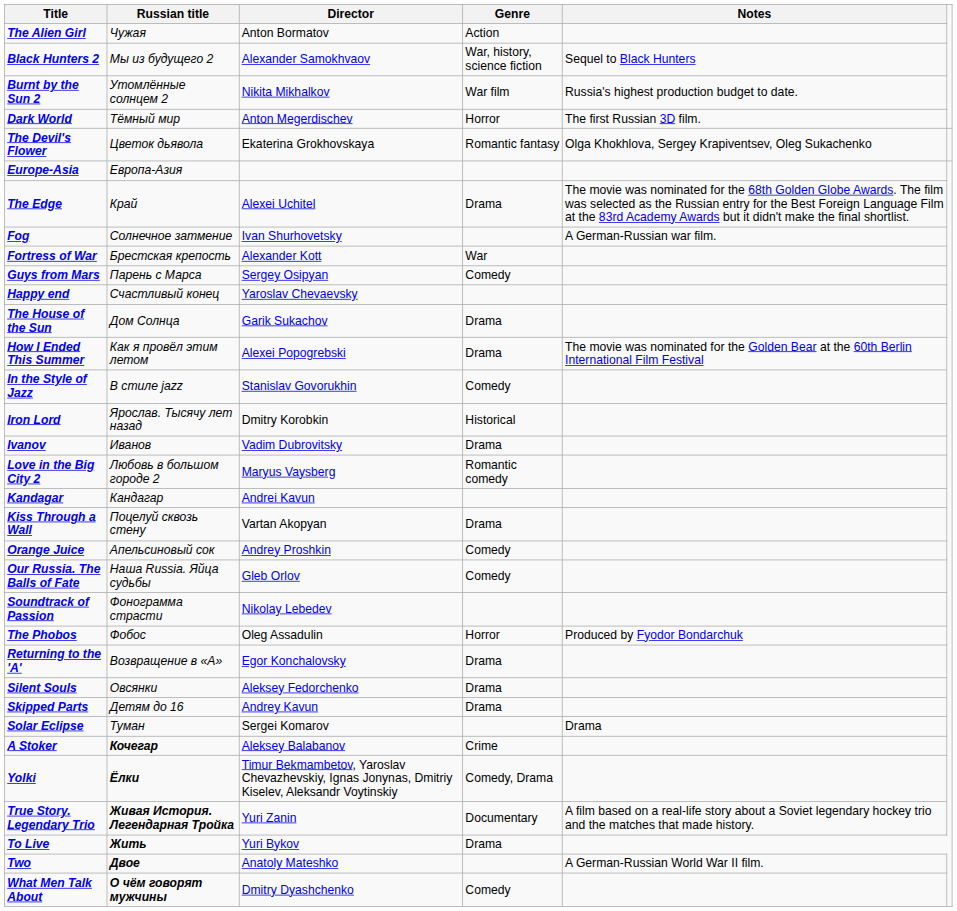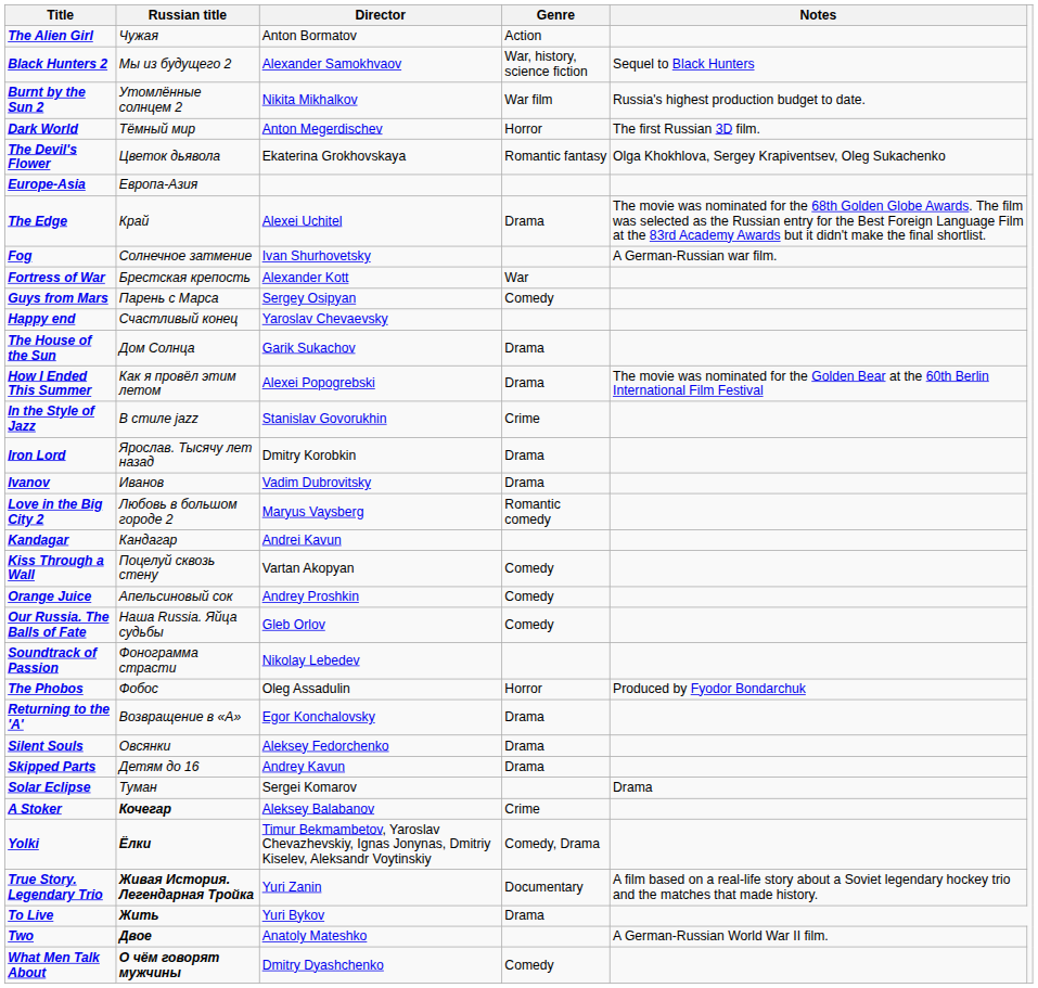 <table class="wikitable sortable">
 <tr>
 <th>Title</th>
 <th>Russian title</th>
 <th>Director</th>
 <th>Genre</th>
 <th>Notes</th>
 </tr>
 <tr>
 <td><strong><em><a href='#'>The Alien Girl</a></em></strong></td>
 <td><em>Чужая</em></td>
 <td>Anton Bormatov</td>
 <td>Action</td>
 <td></td>
 </tr>
 <tr>
 <td><strong><em><a href='#'>Black Hunters 2</a></em></strong></td>
 <td><em>Мы из будущего 2</em></td>
 <td><a href='#'>Alexander Samokhvaov</a></td>
 <td>War, history, science fiction</td>
 <td>Sequel to <a href='#'>Black Hunters</a></td>
 </tr>
 <tr>
 <td><strong><em><a href='#'>Burnt by the Sun 2</a></em></strong></td>
 <td><em>Утомлённые солнцем 2</em></td>
 <td><a href='#'>Nikita Mikhalkov</a></td>
 <td>War film</td>
 <td>Russia's highest production budget to date.</td>
 </tr>
 <tr>
 <td><strong><em><a href='#'>Dark World</a></em></strong></td>
 <td><em>Тёмный мир</em></td>
 <td><a href='#'>Anton Megerdischev</a></td>
 <td>Horror</td>
 <td>The first Russian <a href='#'>3D</a> film.</td>
 </tr>
 <tr>
 <td><strong><em><a href='#'>The Devil's Flower</a></em></strong></td>
 <td><em>Цветок дьявола</em></td>
 <td>Ekaterina Grokhovskaya</td>
 <td>Romantic fantasy</td>
 <td>Olga Khokhlova, Sergey Krapiventsev, Oleg Sukachenko</td>
 <td></td>
 </tr>
 <tr>
 <td><strong><em><a href='#'>Europe-Asia</a></em></strong></td>
 <td><em>Европа-Азия</em></td>
 <td></td>
 <td></td>
 <td></td>
 </tr>
 <tr>
 <td><strong><em><a href='#'>The Edge</a></em></strong></td>
 <td><em>Край</em></td>
 <td><a href='#'>Alexei Uchitel</a></td>
 <td>Drama</td>
 <td>The movie was nominated for the <a href='#'>68th Golden Globe Awards</a>. The film was selected as the Russian entry for the Best Foreign Language Film at the <a href='#'>83rd Academy Awards</a> but it didn't make the final shortlist.</td>
 </tr>
 <tr>
 <td><strong><em><a href='#'>Fog</a></em></strong></td>
 <td><em>Солнечное затмение</em></td>
 <td><a href='#'>Ivan Shurhovetsky</a></td>
 <td></td>
 <td>A German-Russian war film.</td>
 </tr>
 <tr>
 <td><strong><em><a href='#'>Fortress of War</a></em></strong></td>
 <td><em>Брестская крепость</em></td>
 <td><a href='#'>Alexander Kott</a></td>
 <td>War</td>
 <td></td>
 </tr>
 <tr>
 <td><strong><em><a href='#'>Guys from Mars</a></em></strong></td>
 <td><em>Парень с Марса</em></td>
 <td><a href='#'>Sergey Osipyan</a></td>
 <td>Comedy</td>
 <td></td>
 </tr>
 <tr>
 <td><strong><em><a href='#'>Happy end</a></em></strong></td>
 <td><em>Счастливый конец</em></td>
 <td><a href='#'>Yaroslav Chevaevsky</a></td>
 <td></td>
 <td></td>
 </tr>
 <tr>
 <td><strong><em><a href='#'>The House of the Sun</a></em></strong></td>
 <td><em>Дом Cолнца</em></td>
 <td><a href='#'>Garik Sukachov</a></td>
 <td>Drama</td>
 <td></td>
 </tr>
 <tr>
 <td><strong><em><a href='#'>How I Ended This Summer</a></em></strong></td>
 <td><em>Как я провёл этим летом</em></td>
 <td><a href='#'>Alexei Popogrebski</a></td>
 <td>Drama</td>
 <td>The movie was nominated for the <a href='#'>Golden Bear</a> at the <a href='#'>60th Berlin International Film Festival</a></td>
 </tr>
 <tr>
 <td><strong><em><a href='#'>In the Style of Jazz</a></em></strong></td>
 <td><em>В стиле jazz</em></td>
 <td><a href='#'>Stanislav Govorukhin</a></td>
-<td>Comedy</td>
+<td>Crime</td>
 <td></td>
 </tr>
 <tr>
 <td><strong><em><a href='#'>Iron Lord</a></em></strong></td>
 <td><em>Ярослав. Тысячу лет назад</em></td>
 <td>Dmitry Korobkin</td>
-<td>Historical</td>
+<td>Drama</td>
 <td></td>
 </tr>
 <tr>
 <td><strong><em><a href='#'>Ivanov</a></em></strong></td>
 <td><em>Иванов</em></td>
 <td><a href='#'>Vadim Dubrovitsky</a></td>
 <td>Drama</td>
 <td></td>
 </tr>
 <tr>
 <td><strong><em><a href='#'>Love in the Big City 2</a></em></strong></td>
 <td><em>Любовь в большом городе 2</em></td>
 <td><a href='#'>Maryus Vaysberg</a></td>
 <td>Romantic comedy</td>
 <td></td>
 </tr>
 <tr>
 <td><strong><em><a href='#'>Kandagar</a></em></strong></td>
 <td><em>Кандагар</em></td>
 <td><a href='#'>Andrei Kavun</a></td>
 <td></td>
 <td></td>
 </tr>
 <tr>
 <td><strong><em><a href='#'>Kiss Through a Wall</a></em></strong></td>
 <td><em>Поцелуй сквозь стену</em></td>
 <td>Vartan Akopyan</td>
-<td>Drama</td>
+<td>Comedy</td>
 <td></td>
 </tr>
 <tr>
 <td><strong><em><a href='#'>Orange Juice</a></em></strong></td>
 <td><em>Апельсиновый сок</em></td>
 <td><a href='#'>Andrey Proshkin</a></td>
 <td>Comedy</td>
 <td></td>
 </tr>
 <tr>
 <td><strong><em><a href='#'>Our Russia. The Balls of Fate</a></em></strong></td>
 <td><em>Наша Russia. Яйца судьбы</em></td>
 <td><a href='#'>Gleb Orlov</a></td>
 <td>Comedy</td>
 <td></td>
 </tr>
 <tr>
 <td><strong><em><a href='#'>Soundtrack of Passion</a></em></strong></td>
 <td><em>Фонограмма страсти</em></td>
 <td><a href='#'>Nikolay Lebedev</a></td>
 <td></td>
 <td></td>
 </tr>
 <tr>
 <td><strong><em><a href='#'>The Phobos</a></em></strong></td>
 <td><em>Фобос</em></td>
 <td>Oleg Assadulin</td>
 <td>Horror</td>
 <td>Produced by <a href='#'>Fyodor Bondarchuk</a></td>
 </tr>
 <tr>
 <td><strong><em><a href='#'>Returning to the 'A'</a></em></strong></td>
 <td><em>Возвращение в «А»</em></td>
 <td><a href='#'>Egor Konchalovsky</a></td>
 <td>Drama</td>
 <td></td>
 </tr>
 <tr>
 <td><strong><em><a href='#'>Silent Souls</a></em></strong></td>
 <td><em>Овсянки</em></td>
 <td><a href='#'>Aleksey Fedorchenko</a></td>
 <td>Drama</td>
 <td></td>
 </tr>
 <tr>
 <td><strong><em><a href='#'>Skipped Parts</a></em></strong></td>
 <td><em>Детям до 16</em></td>
 <td><a href='#'>Andrey Kavun</a></td>
 <td>Drama</td>
 <td></td>
 </tr>
 <tr>
 <td><strong><em><a href='#'>Solar Eclipse</a></em></strong></td>
 <td><em>Туман</em></td>
 <td>Sergei Komarov</td>
 <td></td>
 <td>Drama</td>
 </tr>
 <tr>
 <td><strong><em><a href='#'>A Stoker</a></em></strong></td>
 <td><strong><em>Кочегар</em></strong></td>
 <td><a href='#'>Aleksey Balabanov</a></td>
 <td>Crime</td>
 <td></td>
 </tr>
 <tr>
 <td><strong><em><a href='#'>Yolki</a></em></strong></td>
 <td><strong><em>Ёлки</em></strong></td>
 <td><a href='#'>Timur Bekmambetov</a>, Yaroslav Chevazhevskiy, Ignas Jonynas, Dmitriy Kiselev, Aleksandr Voytinskiy</td>
 <td>Comedy, Drama</td>
 <td></td>
 </tr>
 <tr>
 <td><strong><em><a href='#'>True Story. Legendary Trio</a></em></strong></td>
 <td><strong><em>Живая История. Легендарная Тройка</em></strong></td>
 <td><a href='#'>Yuri Zanin</a></td>
 <td>Documentary</td>
 <td>A film based on a real-life story about a Soviet legendary hockey trio and the matches that made history.</td>
 </tr>
 <tr>
 <td><strong><em><a href='#'>To Live</a></em></strong></td>
 <td><strong><em>Жить</em></strong></td>
 <td><a href='#'>Yuri Bykov</a></td>
 <td>Drama</td>
 </tr>
 <tr>
 <td><strong><em><a href='#'>Two</a></em></strong></td>
 <td><strong><em>Двое</em></strong></td>
 <td><a href='#'>Anatoly Mateshko</a></td>
 <td></td>
 <td>A German-Russian World War II film.</td>
 </tr>
 <tr>
 <td><strong><em><a href='#'>What Men Talk About</a></em></strong></td>
 <td><strong><em>О чём говорят мужчины</em></strong></td>
 <td><a href='#'>Dmitry Dyashchenko</a></td>
 <td>Comedy</td>
 <td></td>
 </tr>
 </table>
